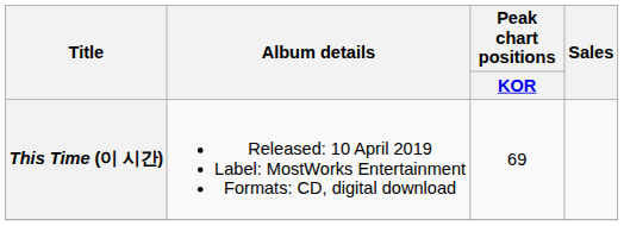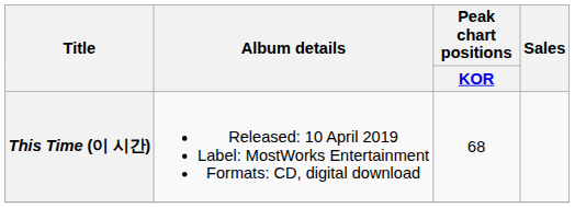 <table class="wikitable plainrowheaders" style="text-align:center;">
 <tr>
 <th scope="col" rowspan="2">Title</th>
 <th scope="col" rowspan="2">Album details</th>
 <th scope="col" colspan="1" style="width:5em;">Peak chart positions</th>
 <th scope="col" rowspan="2">Sales</th>
 </tr>
 <tr>
 <th><a href='#'>KOR</a><br></th>
 </tr>
 <tr>
 <th scope="row"><em>This Time</em> (이 시간)</th>
 <td><br><ul><li>Released: 10 April 2019</li><li>Label: MostWorks Entertainment</li><li>Formats: CD, digital download</li></ul></td>
-<td>69</td>
+<td>68</td>
 <td></td>
 </tr>
 <tr>
 </tr>
 </table>
